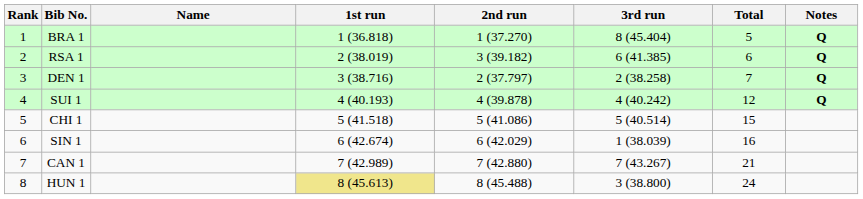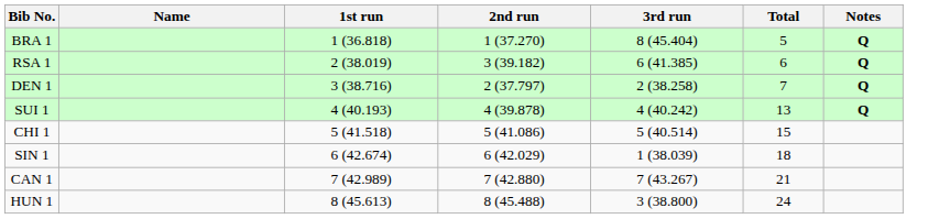 <table class="wikitable" style="text-align:center;">
 <tr>
-<th>Rank</th>
 <th>Bib No.</th>
 <th style="width:15em">Name</th>
 <th style="width:10em">1st run</th>
 <th style="width:10em">2nd run</th>
 <th style="width:10em">3rd run</th>
 <th style="width:5em">Total</th>
 <th style="width:5em">Notes</th>
 </tr>
 <tr bgcolor=ccffcc>
-<td>1</td>
 <td>BRA 1</td>
 <td align=left></td>
 <td>1 (36.818)</td>
 <td>1 (37.270)</td>
 <td>8 (45.404)</td>
 <td>5</td>
 <td><strong>Q</strong></td>
 </tr>
 <tr bgcolor=ccffcc>
-<td>2</td>
 <td>RSA 1</td>
 <td align=left></td>
 <td>2 (38.019)</td>
 <td>3 (39.182)</td>
 <td>6 (41.385)</td>
 <td>6</td>
 <td><strong>Q</strong></td>
 </tr>
 <tr bgcolor=ccffcc>
-<td>3</td>
 <td>DEN 1</td>
 <td align=left></td>
 <td>3 (38.716)</td>
 <td>2 (37.797)</td>
 <td>2 (38.258)</td>
 <td>7</td>
 <td><strong>Q</strong></td>
 </tr>
 <tr bgcolor=ccffcc>
-<td>4</td>
 <td>SUI 1</td>
 <td align=left></td>
 <td>4 (40.193)</td>
 <td>4 (39.878)</td>
 <td>4 (40.242)</td>
-<td>12</td>
+<td>13</td>
 <td><strong>Q</strong></td>
 </tr>
 <tr>
-<td>5</td>
 <td>CHI 1</td>
 <td align=left></td>
 <td>5 (41.518)</td>
 <td>5 (41.086)</td>
 <td>5 (40.514)</td>
 <td>15</td>
 <td></td>
 </tr>
 <tr>
-<td>6</td>
 <td>SIN 1</td>
 <td align=left></td>
 <td>6 (42.674)</td>
 <td>6 (42.029)</td>
 <td>1 (38.039)</td>
-<td>16</td>
+<td>18</td>
 <td></td>
 </tr>
 <tr>
-<td>7</td>
 <td>CAN 1</td>
 <td align=left></td>
 <td>7 (42.989)</td>
 <td>7 (42.880)</td>
 <td>7 (43.267)</td>
 <td>21</td>
 <td></td>
 </tr>
 <tr>
-<td>8</td>
 <td>HUN 1</td>
 <td align=left></td>
-<td style="background: khaki;">8 (45.613)</td>
+<td>8 (45.613)</td>
 <td>8 (45.488)</td>
 <td>3 (38.800)</td>
 <td>24</td>
 <td></td>
 </tr>
 </table>
